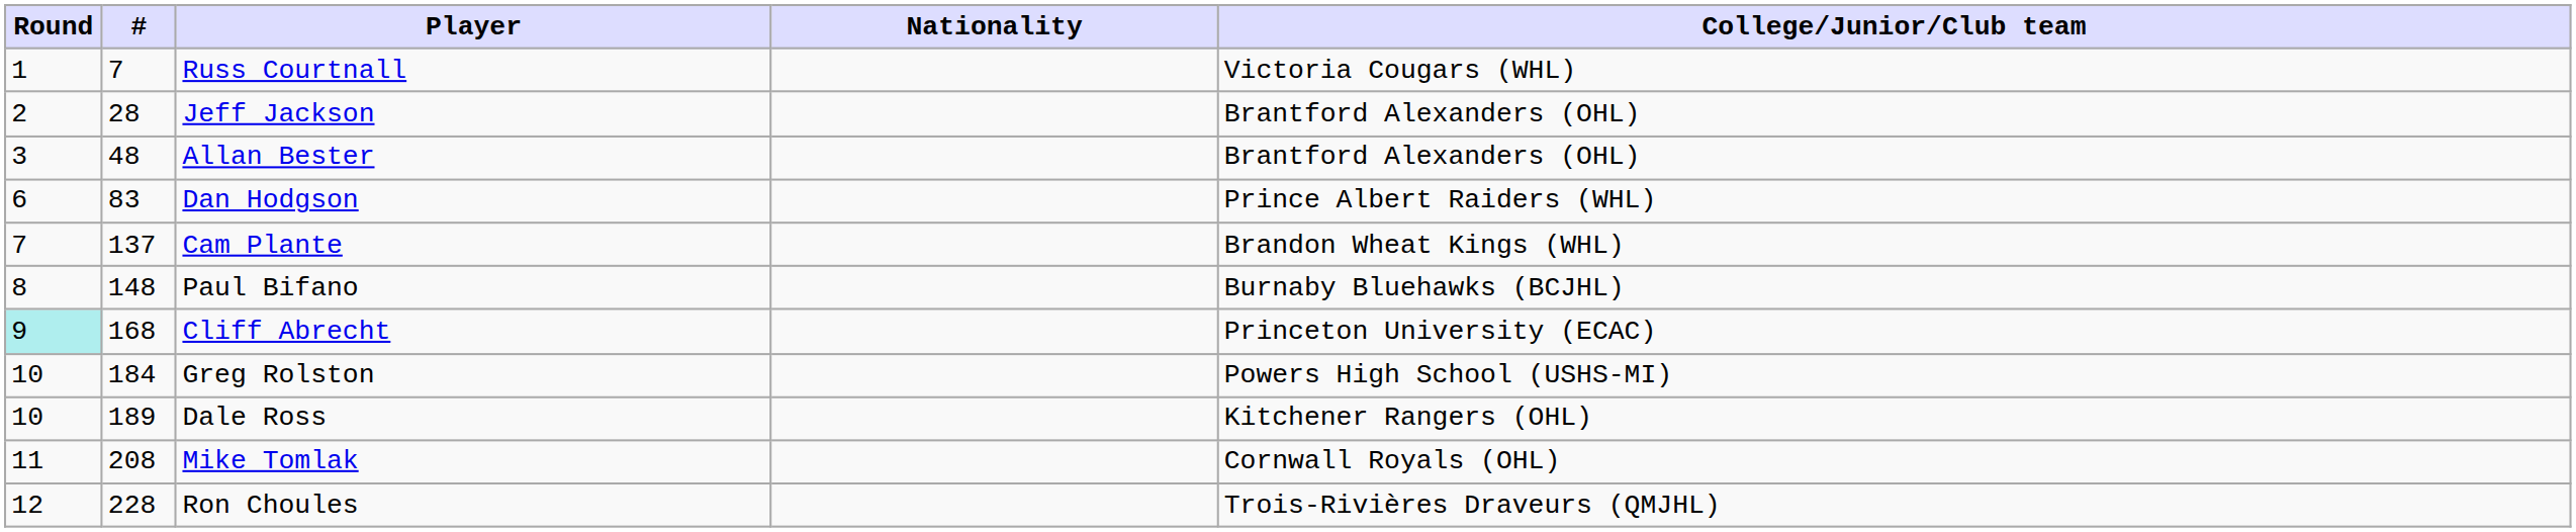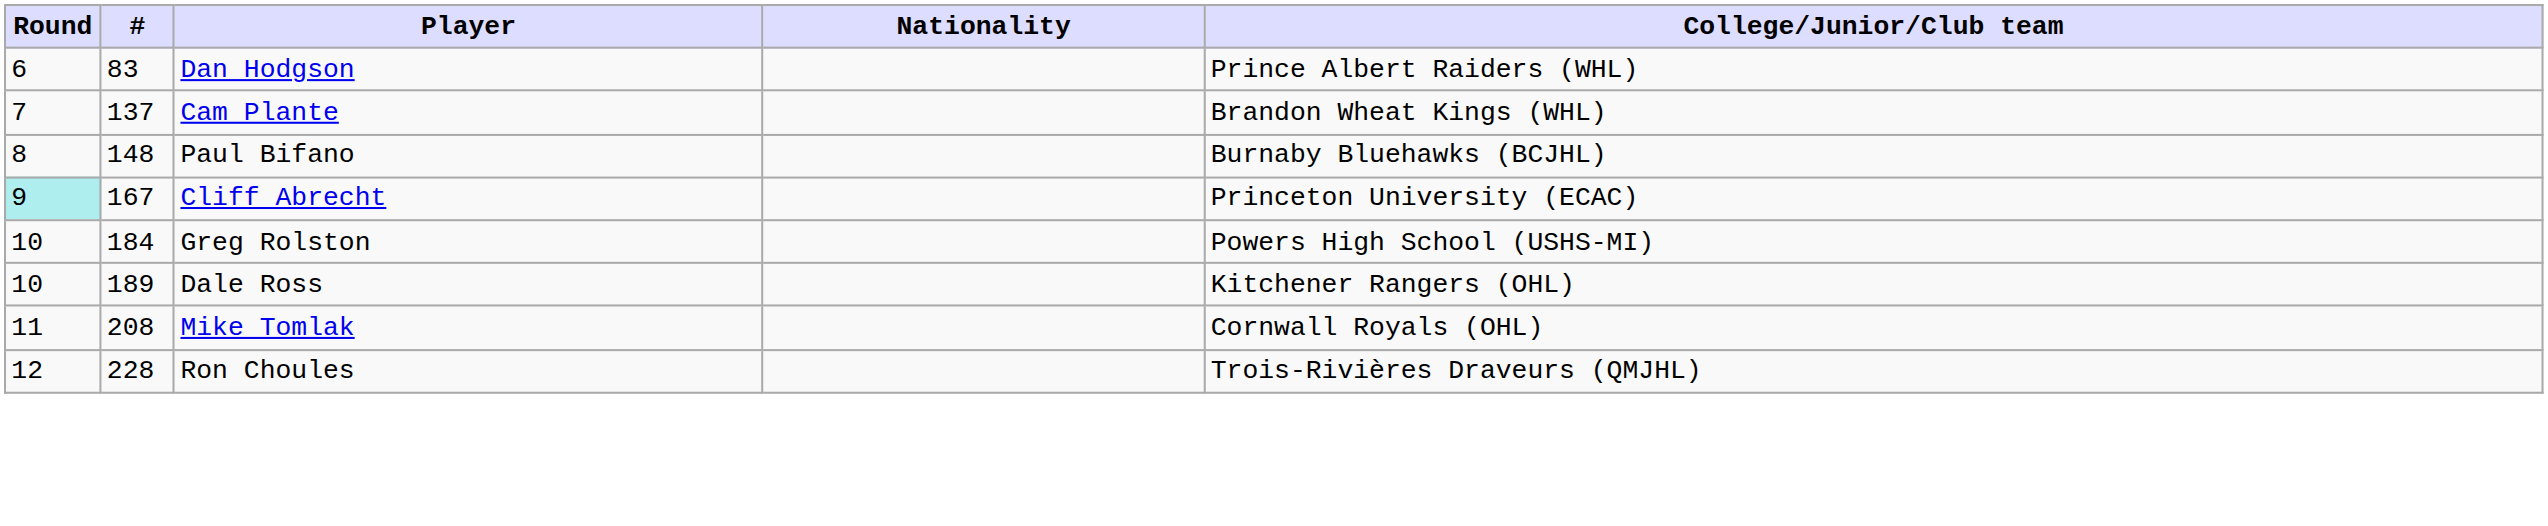 <table class="wikitable">
 <tr>
 <th style="background:#ddf; width:2.75%;">Round</th>
 <th style="background:#ddf; width:2.75%;">#</th>
 <th style="background:#ddf; width:22.0%;">Player</th>
 <th style="background:#ddf; width:16.5%;">Nationality</th>
 <th style="background:#ddf; width:50.0%;">College/Junior/Club team</th>
-</tr>
-<tr>
-<td>1</td>
-<td>7</td>
-<td><a href='#'>Russ Courtnall</a></td>
-<td></td>
-<td>Victoria Cougars (WHL)</td>
-</tr>
-<tr>
-<td>2</td>
-<td>28</td>
-<td><a href='#'>Jeff Jackson</a></td>
-<td></td>
-<td>Brantford Alexanders (OHL)</td>
-</tr>
-<tr>
-<td>3</td>
-<td>48</td>
-<td><a href='#'>Allan Bester</a></td>
-<td></td>
-<td>Brantford Alexanders (OHL)</td>
 </tr>
 <tr>
 <td>6</td>
 <td>83</td>
 <td><a href='#'>Dan Hodgson</a></td>
 <td></td>
 <td>Prince Albert Raiders (WHL)</td>
 </tr>
 <tr>
 <td>7</td>
 <td>137</td>
 <td><a href='#'>Cam Plante</a></td>
 <td></td>
 <td>Brandon Wheat Kings (WHL)</td>
 </tr>
 <tr>
 <td>8</td>
 <td>148</td>
 <td>Paul Bifano</td>
 <td></td>
 <td>Burnaby Bluehawks (BCJHL)</td>
 </tr>
 <tr>
 <td style="background: paleturquoise;">9</td>
-<td>168</td>
+<td>167</td>
 <td><a href='#'>Cliff Abrecht</a></td>
 <td></td>
 <td>Princeton University (ECAC)</td>
 </tr>
 <tr>
 <td>10</td>
 <td>184</td>
 <td>Greg Rolston</td>
 <td></td>
 <td>Powers High School (USHS-MI)</td>
 </tr>
 <tr>
 <td>10</td>
 <td>189</td>
 <td>Dale Ross</td>
 <td></td>
 <td>Kitchener Rangers (OHL)</td>
 </tr>
 <tr>
 <td>11</td>
 <td>208</td>
 <td><a href='#'>Mike Tomlak</a></td>
 <td></td>
 <td>Cornwall Royals (OHL)</td>
 </tr>
 <tr>
 <td>12</td>
 <td>228</td>
 <td>Ron Choules</td>
 <td></td>
 <td>Trois-Rivières Draveurs (QMJHL)</td>
 </tr>
 </table>
